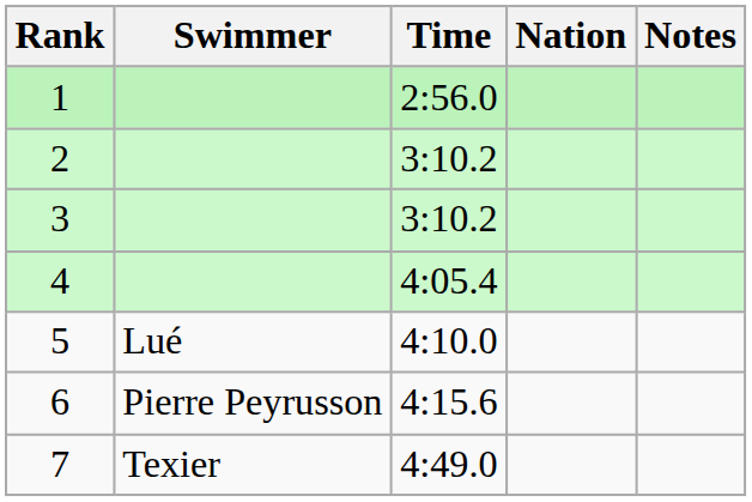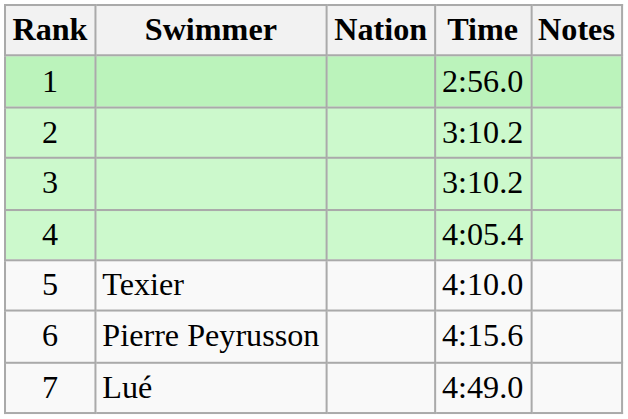 <table class="wikitable sortable" style="text-align:center">
 <tr>
 <th>Rank</th>
 <th>Swimmer</th>
+<th>Nation</th>
 <th>Time</th>
-<th>Nation</th>
 <th>Notes</th>
 </tr>
 <tr style="background:#bbf3bb;">
 <td>1</td>
 <td align=left></td>
+<td align=left></td>
 <td>2:56.0</td>
-<td align=left></td>
 <td></td>
 </tr>
 <tr style="background:#ccf9cc;">
 <td>2</td>
 <td align=left></td>
+<td align=left></td>
 <td>3:10.2</td>
-<td align=left></td>
 <td></td>
 </tr>
 <tr style="background:#ccf9cc;">
 <td>3</td>
 <td align=left></td>
+<td align=left></td>
 <td>3:10.2</td>
-<td align=left></td>
 <td></td>
 </tr>
 <tr style="background:#ccf9cc;">
 <td>4</td>
 <td align=left></td>
+<td align=left></td>
 <td>4:05.4</td>
-<td align=left></td>
 <td></td>
 </tr>
 <tr>
 <td>5</td>
-<td align=left>Lué</td>
+<td align=left>Texier</td>
+<td align=left></td>
 <td>4:10.0</td>
-<td align=left></td>
 <td></td>
 </tr>
 <tr>
 <td>6</td>
 <td align=left>Pierre Peyrusson</td>
+<td align=left></td>
 <td>4:15.6</td>
-<td align=left></td>
 <td></td>
 </tr>
 <tr>
 <td>7</td>
-<td align=left>Texier</td>
+<td align=left>Lué</td>
+<td align=left></td>
 <td>4:49.0</td>
-<td align=left></td>
 <td></td>
 </tr>
 </table>
